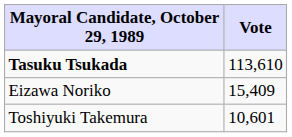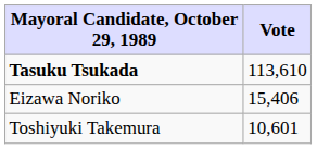 <table class="wikitable">
 <tr>
 <th style="background:#ddf; width:200px;">Mayoral Candidate, October 29, 1989</th>
 <th style="background:#ddf; width:50px;">Vote</th>
 </tr>
 <tr>
 <td><strong>Tasuku Tsukada</strong></td>
 <td>113,610</td>
 </tr>
 <tr>
 <td>Eizawa Noriko</td>
-<td>15,409</td>
+<td>15,406</td>
 </tr>
 <tr>
 <td>Toshiyuki Takemura</td>
 <td>10,601</td>
 </tr>
 </table>
